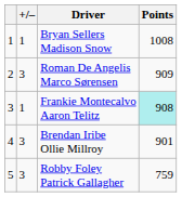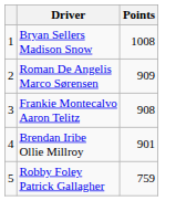 <table class="wikitable" style="font-size: 95%;">
 <tr>
 <th scope="col"></th>
-<th scope="col">+/–</th>
 <th scope="col">Driver</th>
 <th scope="col">Points</th>
 </tr>
 <tr>
 <td align=center>1</td>
-<td align="left"> 1</td>
 <td> <a href='#'>Bryan Sellers</a><br> <a href='#'>Madison Snow</a></td>
 <td align=right>1008</td>
 </tr>
 <tr>
 <td align=center>2</td>
-<td align="left"> 3</td>
 <td> <a href='#'>Roman De Angelis</a><br> <a href='#'>Marco Sørensen</a></td>
 <td align=right>909</td>
 </tr>
 <tr>
 <td align=center>3</td>
-<td align="left"> 1</td>
 <td> <a href='#'>Frankie Montecalvo</a><br> <a href='#'>Aaron Telitz</a></td>
-<td align=right style="background: paleturquoise;">908</td>
+<td align=right>908</td>
 </tr>
 <tr>
 <td align=center>4</td>
-<td align="left"> 3</td>
 <td> <a href='#'>Brendan Iribe</a><br> Ollie Millroy</td>
 <td align=right>901</td>
 </tr>
 <tr>
 <td align=center>5</td>
-<td align="left"> 3</td>
 <td> <a href='#'>Robby Foley</a><br> <a href='#'>Patrick Gallagher</a></td>
 <td align=right>759</td>
 </tr>
 </table>
